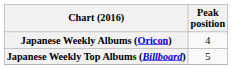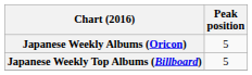 <table class="wikitable plainrowheaders" style="text-align:center;">
 <tr>
 <th>Chart (2016)</th>
 <th>Peak<br>position</th>
 </tr>
 <tr>
 <th scope="row">Japanese Weekly Albums (<a href='#'>Oricon</a>)</th>
-<td>4</td>
+<td>5</td>
 </tr>
 <tr>
 <th scope="row">Japanese Weekly Top Albums (<em><a href='#'>Billboard</a></em>)</th>
 <td>5</td>
 </tr>
 <tr>
 </tr>
 </table>
